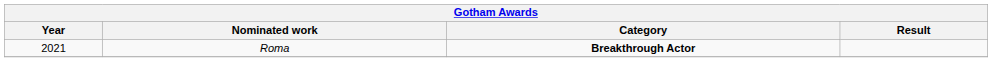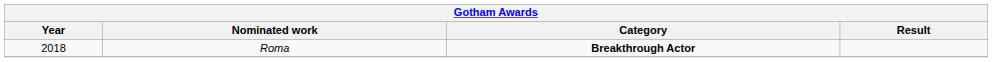 <table style="width:90%;" class="wikitable">
 <tr>
 <th colspan="4" style="text-align:center;"><a href='#'>Gotham Awards</a></th>
 </tr>
 <tr>
 <th style="width:10%;">Year</th>
 <th style="width:35%;">Nominated work</th>
 <th style="width:40%;">Category</th>
 <th style="width:15%;">Result</th>
 </tr>
 <tr>
-<td style="text-align:center;">2021</td>
+<td style="text-align:center;">2018</td>
 <td style="text-align:center;"><em>Roma</em></td>
 <td style="text-align:center;"><strong>Breakthrough Actor</strong></td>
 <td></td>
 </tr>
 <tr>
 </tr>
 </table>
